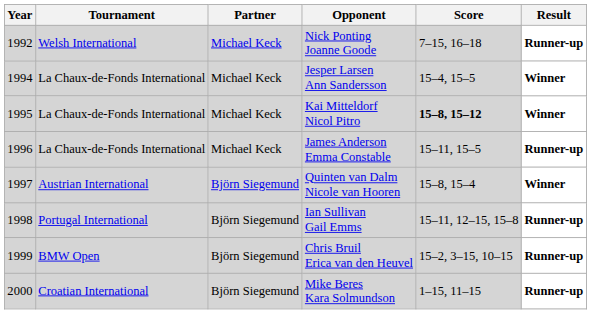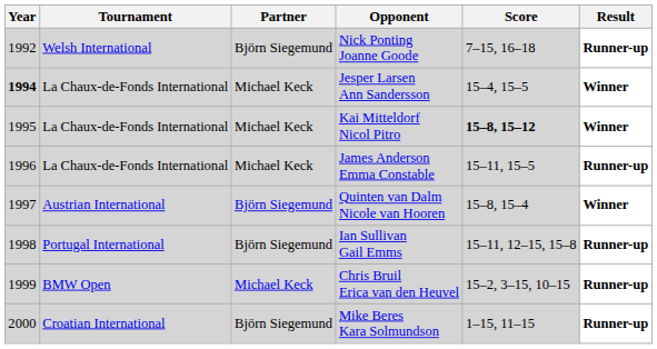 <table class="sortable wikitable" style="font-size: 90%;">
 <tr>
 <th>Year</th>
 <th>Tournament</th>
 <th>Partner</th>
 <th>Opponent</th>
 <th>Score</th>
 <th>Result</th>
 </tr>
 <tr style="background:#D5D5D5">
 <td align="center">1992</td>
 <td align="left"><a href='#'>Welsh International</a></td>
-<td align="left"> <a href='#'>Michael Keck</a></td>
+<td align="left"> Björn Siegemund</td>
 <td align="left"> <a href='#'>Nick Ponting</a> <br>  <a href='#'>Joanne Goode</a></td>
 <td align="left">7–15, 16–18</td>
 <td style="text-align:left; background:white"> <strong>Runner-up</strong></td>
 </tr>
 <tr style="background:#D5D5D5">
-<td align="center">1994</td>
+<td align="center"><strong>1994</strong></td>
 <td align="left">La Chaux-de-Fonds International</td>
 <td align="left"> Michael Keck</td>
 <td align="left"> <a href='#'>Jesper Larsen</a> <br>  <a href='#'>Ann Sandersson</a></td>
 <td align="left">15–4, 15–5</td>
 <td style="text-align:left; background:white"> <strong>Winner</strong></td>
 </tr>
 <tr style="background:#D5D5D5">
 <td align="center">1995</td>
 <td align="left">La Chaux-de-Fonds International</td>
 <td align="left"> Michael Keck</td>
 <td align="left"> <a href='#'>Kai Mitteldorf</a> <br>  <a href='#'>Nicol Pitro</a></td>
 <td align="left"><strong>15–8, 15–12</strong></td>
 <td style="text-align:left; background:white"> <strong>Winner</strong></td>
 </tr>
 <tr style="background:#D5D5D5">
 <td align="center">1996</td>
 <td align="left">La Chaux-de-Fonds International</td>
 <td align="left"> Michael Keck</td>
 <td align="left"> <a href='#'>James Anderson</a> <br>  <a href='#'>Emma Constable</a></td>
 <td align="left">15–11, 15–5</td>
 <td style="text-align:left; background:white"> <strong>Runner-up</strong></td>
 </tr>
 <tr style="background:#D5D5D5">
 <td align="center">1997</td>
 <td align="left"><a href='#'>Austrian International</a></td>
 <td align="left"> <a href='#'>Björn Siegemund</a></td>
 <td align="left"> <a href='#'>Quinten van Dalm</a> <br>  <a href='#'>Nicole van Hooren</a></td>
 <td align="left">15–8, 15–4</td>
 <td style="text-align:left; background:white"> <strong>Winner</strong></td>
 </tr>
 <tr style="background:#D5D5D5">
 <td align="center">1998</td>
 <td align="left"><a href='#'>Portugal International</a></td>
 <td align="left"> Björn Siegemund</td>
 <td align="left"> <a href='#'>Ian Sullivan</a> <br>  <a href='#'>Gail Emms</a></td>
 <td align="left">15–11, 12–15, 15–8</td>
 <td style="text-align:left; background:white"> <strong>Runner-up</strong></td>
 </tr>
 <tr style="background:#D5D5D5">
 <td align="center">1999</td>
 <td align="left"><a href='#'>BMW Open</a></td>
-<td align="left"> Björn Siegemund</td>
+<td align="left"> <a href='#'>Michael Keck</a></td>
 <td align="left"> <a href='#'>Chris Bruil</a> <br>  <a href='#'>Erica van den Heuvel</a></td>
 <td align="left">15–2, 3–15, 10–15</td>
 <td style="text-align:left; background:white"> <strong>Runner-up</strong></td>
 </tr>
 <tr style="background:#D5D5D5">
 <td align="center">2000</td>
 <td align="left"><a href='#'>Croatian International</a></td>
 <td align="left"> Björn Siegemund</td>
 <td align="left"> <a href='#'>Mike Beres</a> <br>  <a href='#'>Kara Solmundson</a></td>
 <td align="left">1–15, 11–15</td>
 <td style="text-align:left; background:white"> <strong>Runner-up</strong></td>
 </tr>
 </table>
